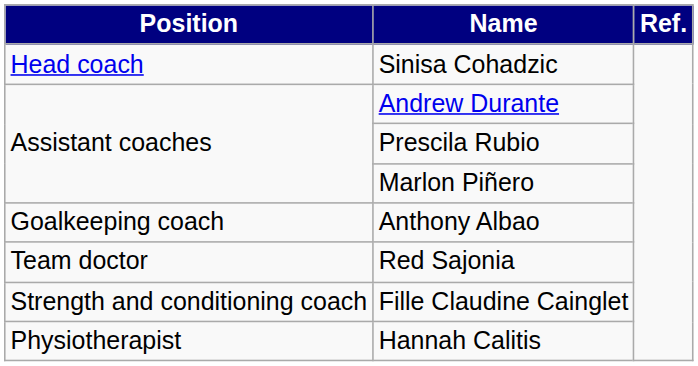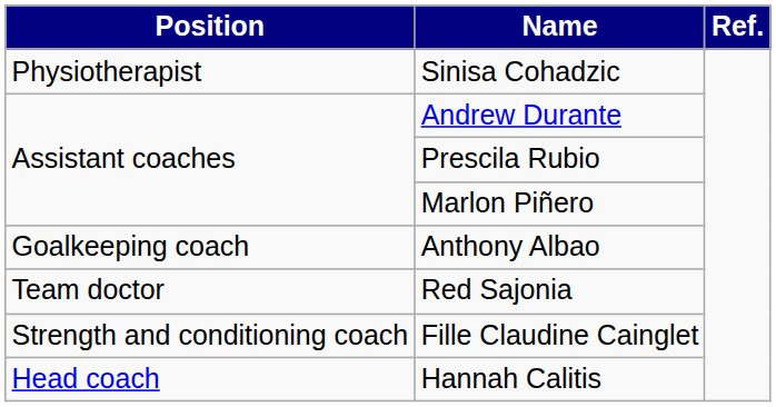 <table class="wikitable">
 <tr>
 <th style="background:#000080;color:white;">Position</th>
 <th style="background:#000080;color:white;">Name</th>
 <th style="background:#000080;color:white;">Ref.</th>
 </tr>
 <tr>
-<td><a href='#'>Head coach</a></td>
+<td>Physiotherapist</td>
 <td> Sinisa Cohadzic</td>
 <td rowspan="9"></td>
 </tr>
 <tr>
 <td rowspan="3">Assistant coaches</td>
 <td> <a href='#'>Andrew Durante</a></td>
 </tr>
 <tr>
 <td> Prescila Rubio</td>
 </tr>
 <tr>
 <td> Marlon Piñero</td>
 </tr>
 <tr>
 <td>Goalkeeping coach</td>
 <td> Anthony Albao</td>
 </tr>
 <tr>
 <td>Team doctor</td>
 <td> Red Sajonia</td>
 </tr>
 <tr>
 <td>Strength and conditioning coach</td>
 <td> Fille Claudine Cainglet</td>
 </tr>
 <tr>
-<td>Physiotherapist</td>
+<td><a href='#'>Head coach</a></td>
 <td> Hannah Calitis</td>
 </tr>
 </table>
